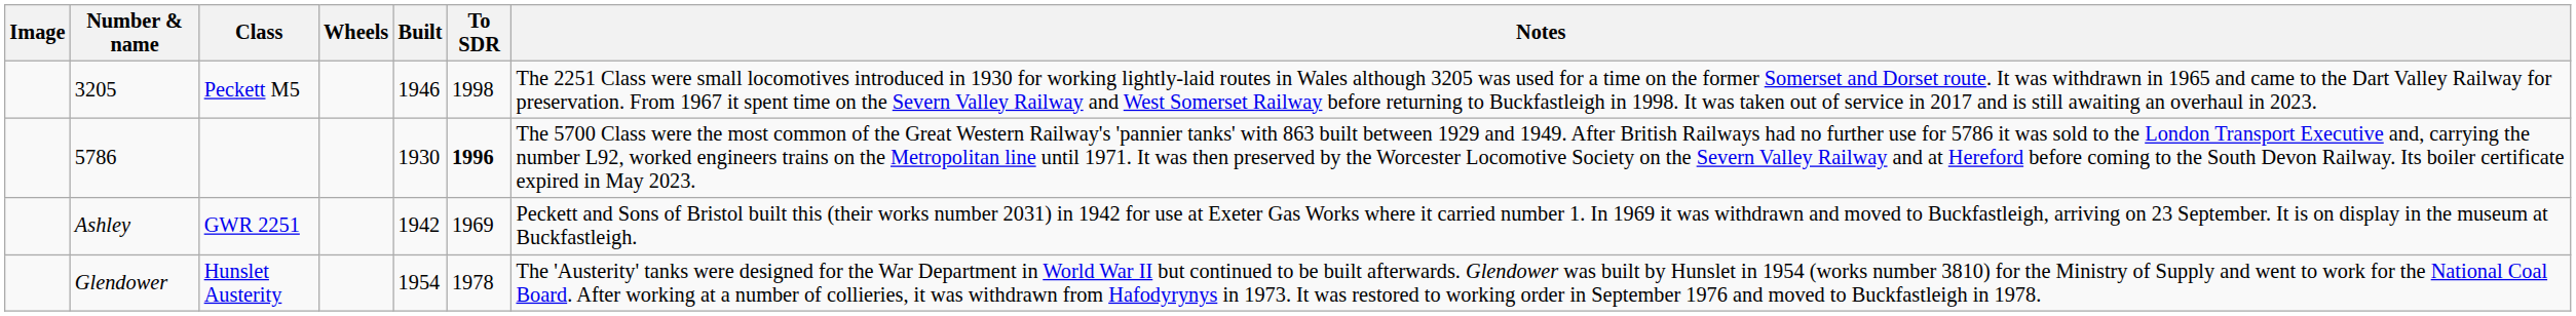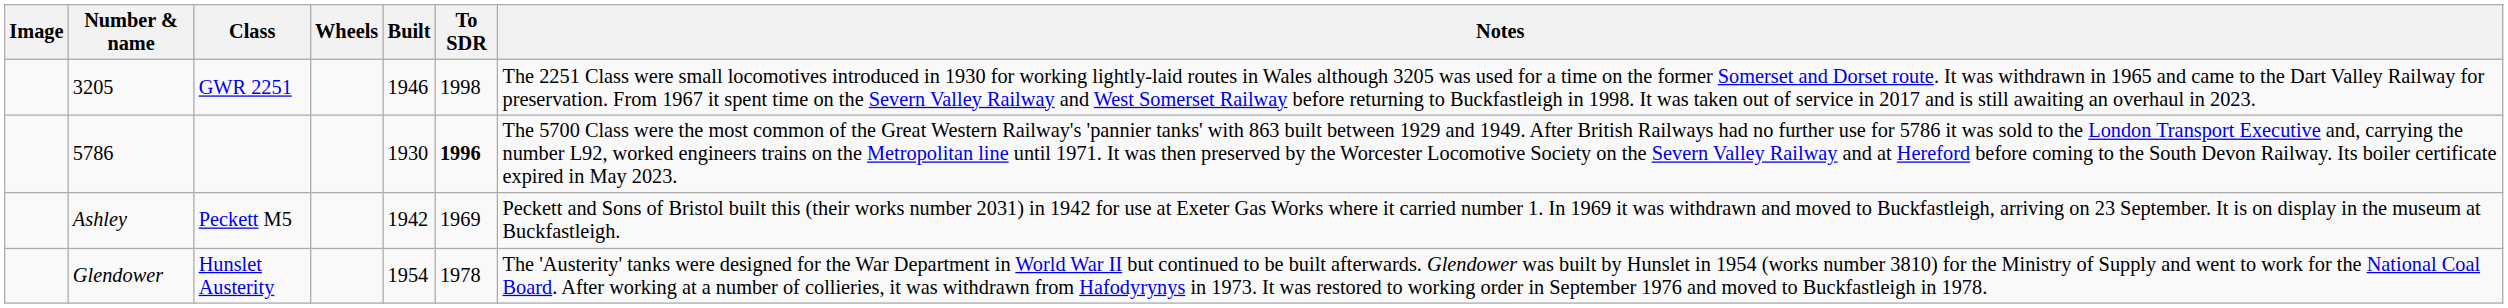 <table class="wikitable sortable">
 <tr>
 <th class="unsortable">Image</th>
 <th>Number & name</th>
 <th>Class</th>
 <th>Wheels</th>
 <th>Built</th>
 <th>To SDR</th>
 <th class="unsortable">Notes</th>
 </tr>
 <tr>
 <td></td>
 <td>3205</td>
-<td><a href='#'>Peckett</a> M5</td>
+<td><a href='#'>GWR 2251</a></td>
 <td></td>
 <td>1946</td>
 <td>1998</td>
 <td>The 2251 Class were small locomotives introduced in 1930 for working lightly-laid routes in Wales although 3205 was used for a time on the former <a href='#'>Somerset and Dorset route</a>. It was withdrawn in 1965 and came to the Dart Valley Railway for preservation. From 1967 it spent time on the <a href='#'>Severn Valley Railway</a> and <a href='#'>West Somerset Railway</a> before returning to Buckfastleigh in 1998. It was taken out of service in 2017 and is still awaiting an overhaul in 2023.</td>
 </tr>
 <tr>
 <td></td>
 <td>5786</td>
 <td></td>
 <td></td>
 <td>1930</td>
 <td><strong>1996</strong></td>
 <td>The 5700 Class were the most common of the Great Western Railway's 'pannier tanks' with 863 built between 1929 and 1949. After British Railways had no further use for 5786 it was sold to the <a href='#'>London Transport Executive</a> and, carrying the number L92, worked engineers trains on the <a href='#'>Metropolitan line</a> until 1971. It was then preserved by the Worcester Locomotive Society on the <a href='#'>Severn Valley Railway</a> and at <a href='#'>Hereford</a> before coming to the South Devon Railway. Its boiler certificate expired in May 2023.</td>
 </tr>
 <tr>
 <td></td>
 <td><em>Ashley</em></td>
-<td><a href='#'>GWR 2251</a></td>
+<td><a href='#'>Peckett</a> M5</td>
 <td></td>
 <td>1942</td>
 <td>1969</td>
 <td>Peckett and Sons of Bristol built this (their works number 2031) in 1942 for use at Exeter Gas Works where it carried number 1. In 1969 it was withdrawn and moved to Buckfastleigh, arriving on 23 September. It is on display in the museum at Buckfastleigh.</td>
 </tr>
 <tr>
 <td></td>
 <td><em>Glendower</em></td>
 <td><a href='#'>Hunslet Austerity</a></td>
 <td></td>
 <td>1954</td>
 <td>1978</td>
 <td>The 'Austerity' tanks were designed for the War Department in <a href='#'>World War II</a> but continued to be built afterwards. <em>Glendower</em> was built by Hunslet in 1954 (works number 3810) for the Ministry of Supply and went to work for the <a href='#'>National Coal Board</a>. After working at a number of collieries, it was withdrawn from <a href='#'>Hafodyrynys</a> in 1973. It was restored to working order in September 1976 and moved to Buckfastleigh in 1978.</td>
 </tr>
 </table>
